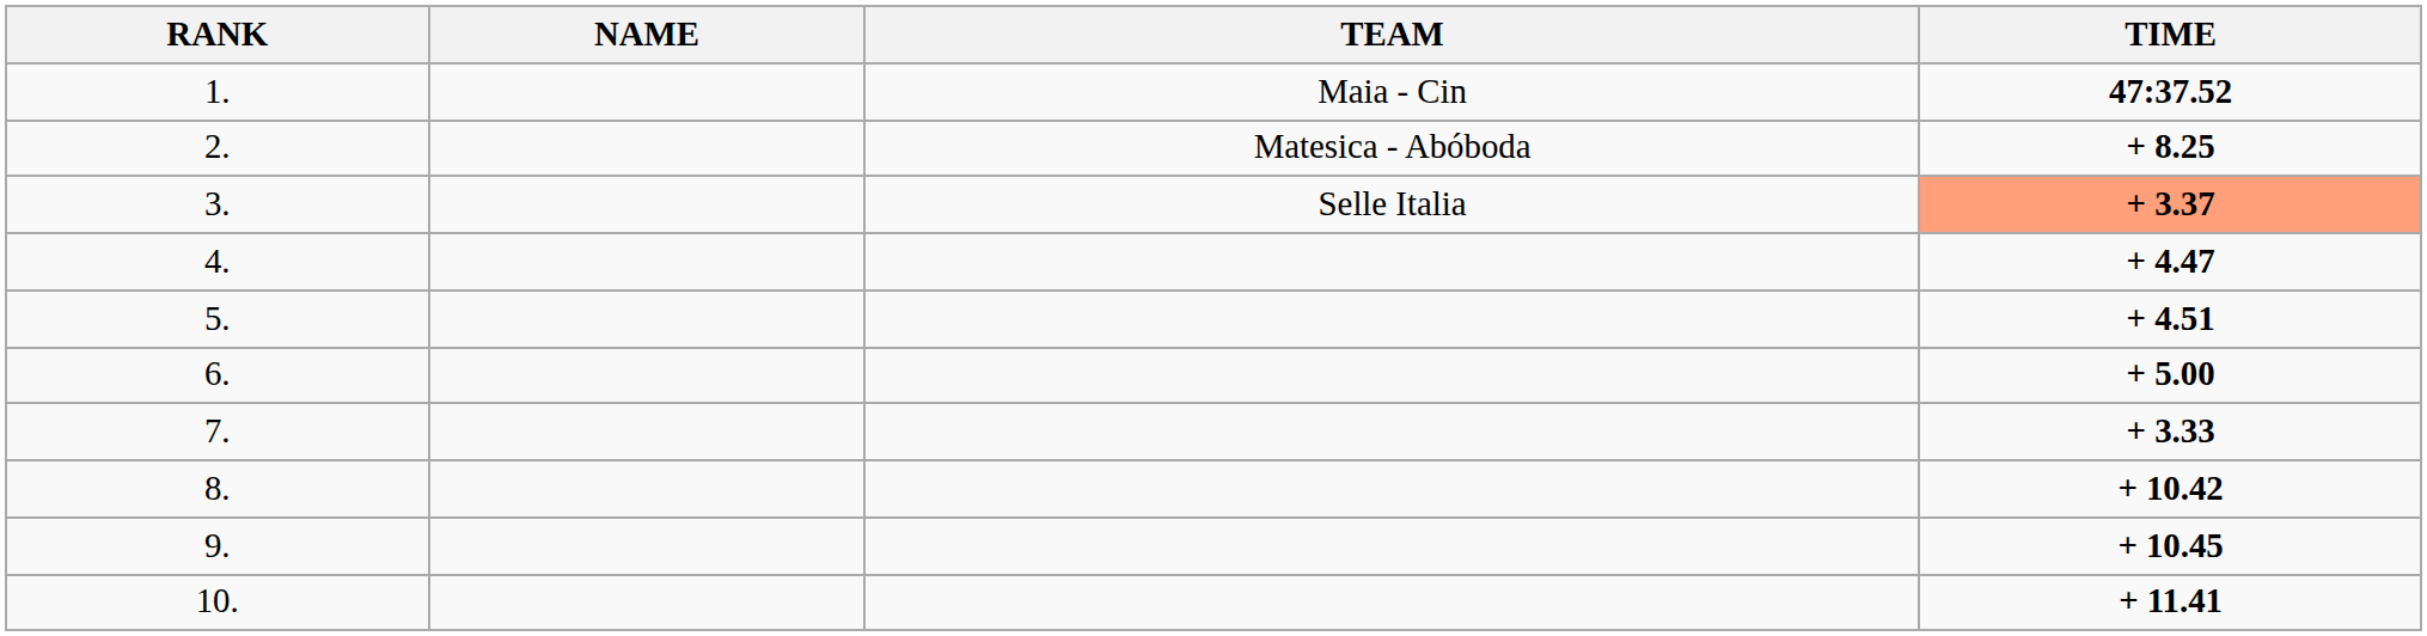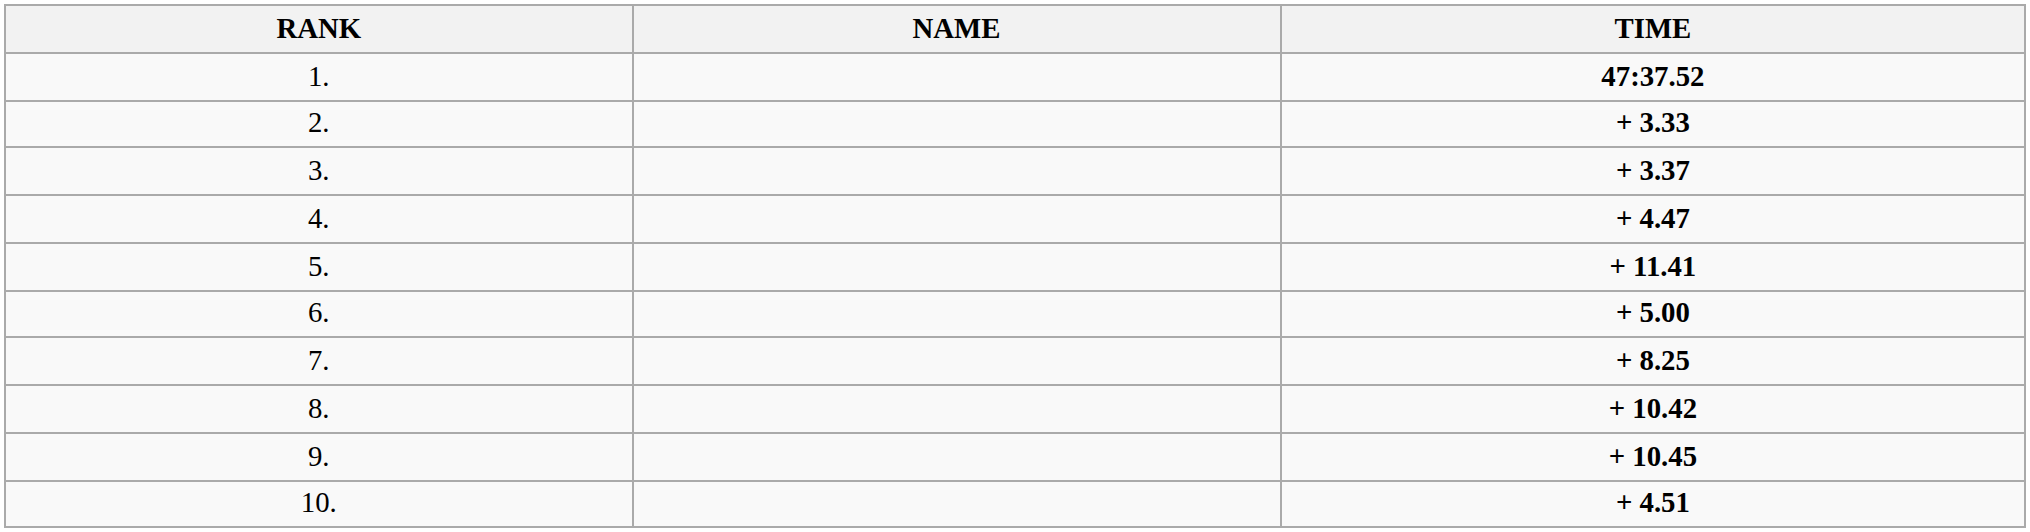 <table class=wikitable style="font-size:90%" width="80%">
 <tr>
 <th>RANK</th>
 <th>NAME</th>
-<th>TEAM</th>
 <th>TIME</th>
 </tr>
 <tr>
 <td align="center">1.</td>
 <td></td>
-<td align="center">Maia - Cin</td>
 <td align="center"><strong>47:37.52</strong></td>
 </tr>
 <tr>
 <td align="center">2.</td>
 <td></td>
-<td align="center">Matesica - Abóboda</td>
-<td align="center"><strong>+ 8.25</strong></td>
+<td align="center"><strong>+ 3.33</strong></td>
 </tr>
 <tr>
 <td align="center">3.</td>
 <td></td>
-<td align="center">Selle Italia</td>
-<td align="center" style="background: lightsalmon;"><strong>+ 3.37</strong></td>
+<td align="center"><strong>+ 3.37</strong></td>
 </tr>
 <tr>
 <td align="center">4.</td>
-<td></td>
 <td></td>
 <td align="center"><strong>+ 4.47</strong></td>
 </tr>
 <tr>
 <td align="center">5.</td>
 <td></td>
-<td></td>
-<td align="center"><strong>+ 4.51</strong></td>
+<td align="center"><strong>+ 11.41</strong></td>
 </tr>
 <tr>
 <td align="center">6.</td>
-<td></td>
 <td></td>
 <td align="center"><strong>+ 5.00</strong></td>
 </tr>
 <tr>
 <td align="center">7.</td>
 <td></td>
-<td></td>
-<td align="center"><strong>+ 3.33</strong></td>
+<td align="center"><strong>+ 8.25</strong></td>
 </tr>
 <tr>
 <td align="center">8.</td>
-<td></td>
 <td></td>
 <td align="center"><strong>+ 10.42</strong></td>
 </tr>
 <tr>
 <td align="center">9.</td>
 <td></td>
-<td></td>
 <td align="center"><strong>+ 10.45</strong></td>
 </tr>
 <tr>
 <td align="center">10.</td>
 <td></td>
-<td></td>
-<td align="center"><strong>+ 11.41</strong></td>
+<td align="center"><strong>+ 4.51</strong></td>
 </tr>
 </table>
